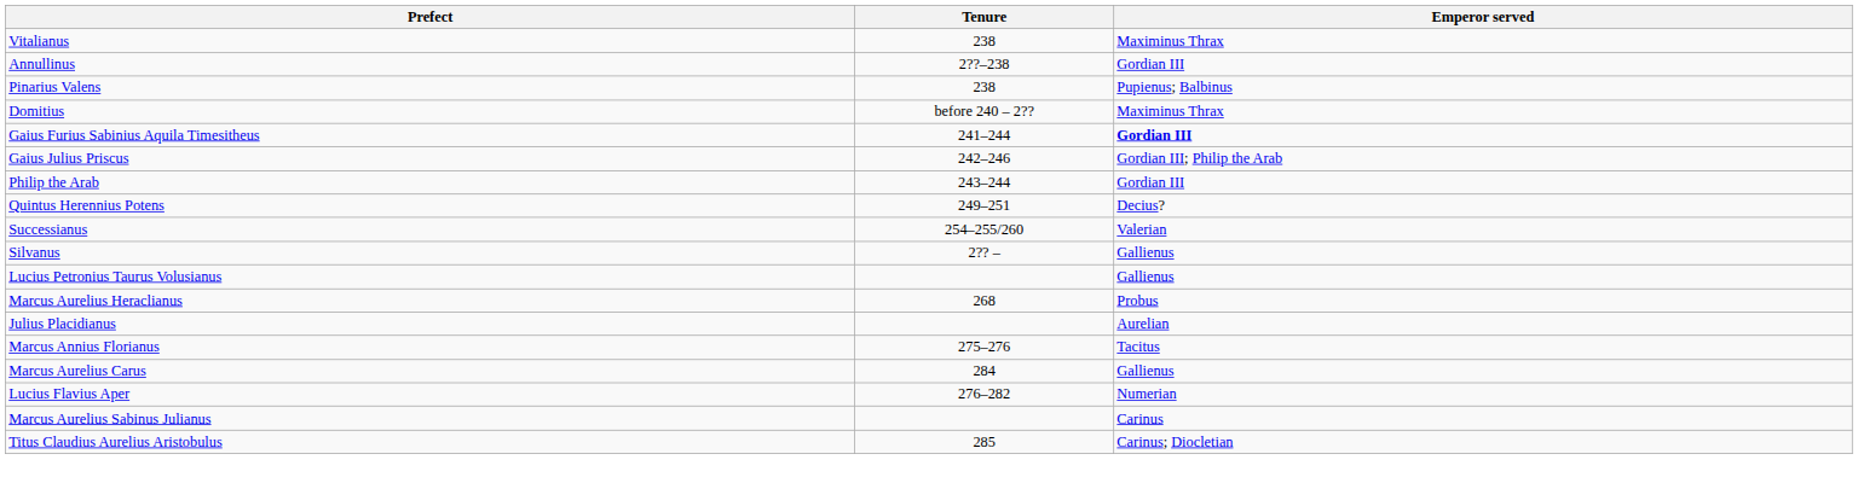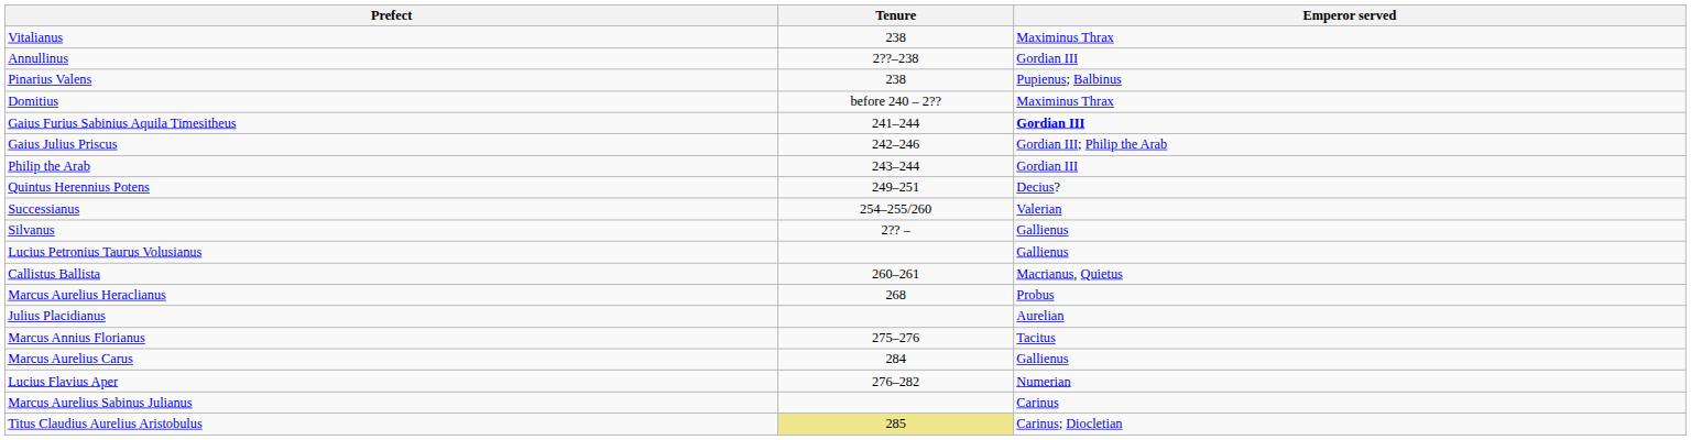 <table class="wikitable" style="width:100%;">
 <tr>
 <th style="width:46%;">Prefect</th>
 <th style="width:14%;">Tenure</th>
 <th style="width:40%;">Emperor served</th>
 </tr>
 <tr>
 <td><a href='#'>Vitalianus</a></td>
 <td style="text-align:center;">238</td>
 <td><a href='#'>Maximinus Thrax</a></td>
 </tr>
 <tr>
 <td><a href='#'>Annullinus</a></td>
 <td style="text-align:center;">2??–238</td>
 <td><a href='#'>Gordian III</a></td>
 </tr>
 <tr>
 <td><a href='#'>Pinarius Valens</a></td>
 <td style="text-align:center;">238</td>
 <td><a href='#'>Pupienus</a>; <a href='#'>Balbinus</a></td>
 </tr>
 <tr>
 <td><a href='#'>Domitius</a></td>
 <td style="text-align:center;">before 240 – 2??</td>
 <td><a href='#'>Maximinus Thrax</a></td>
 </tr>
 <tr>
 <td><a href='#'>Gaius Furius Sabinius Aquila Timesitheus</a></td>
 <td style="text-align:center;">241–244</td>
 <td><strong><a href='#'>Gordian III</a></strong></td>
 </tr>
 <tr>
 <td><a href='#'>Gaius Julius Priscus</a></td>
 <td style="text-align:center;">242–246</td>
 <td><a href='#'>Gordian III</a>; <a href='#'>Philip the Arab</a></td>
 </tr>
 <tr>
 <td><a href='#'>Philip the Arab</a></td>
 <td style="text-align:center;">243–244</td>
 <td><a href='#'>Gordian III</a></td>
 </tr>
 <tr>
 <td><a href='#'>Quintus Herennius Potens</a></td>
 <td style="text-align:center;">249–251</td>
 <td><a href='#'>Decius</a>?</td>
 </tr>
 <tr>
 <td><a href='#'>Successianus</a></td>
 <td style="text-align:center;">254–255/260</td>
 <td><a href='#'>Valerian</a></td>
 </tr>
 <tr>
 <td><a href='#'>Silvanus</a></td>
 <td style="text-align:center;">2?? – </td>
 <td><a href='#'>Gallienus</a></td>
 </tr>
 <tr>
 <td><a href='#'>Lucius Petronius Taurus Volusianus</a></td>
 <td style="text-align:center;"></td>
 <td><a href='#'>Gallienus</a></td>
 </tr>
 <tr>
+<td><a href='#'>Callistus Ballista</a></td>
+<td style="text-align:center;">260–261</td>
+<td><a href='#'>Macrianus</a>, <a href='#'>Quietus</a></td>
+</tr>
+<tr>
 <td><a href='#'>Marcus Aurelius Heraclianus</a></td>
 <td style="text-align:center;">268</td>
 <td><a href='#'>Probus</a></td>
 </tr>
 <tr>
 <td><a href='#'>Julius Placidianus</a></td>
 <td style="text-align:center;"></td>
 <td><a href='#'>Aurelian</a></td>
 </tr>
 <tr>
 <td><a href='#'>Marcus Annius Florianus</a></td>
 <td style="text-align:center;">275–276</td>
 <td><a href='#'>Tacitus</a></td>
 </tr>
 <tr>
 <td><a href='#'>Marcus Aurelius Carus</a></td>
 <td style="text-align:center;">284</td>
 <td><a href='#'>Gallienus</a></td>
 </tr>
 <tr>
 <td><a href='#'>Lucius Flavius Aper</a></td>
 <td style="text-align:center;">276–282</td>
 <td><a href='#'>Numerian</a></td>
 </tr>
 <tr>
 <td><a href='#'>Marcus Aurelius Sabinus Julianus</a></td>
 <td style="text-align:center;"></td>
 <td><a href='#'>Carinus</a></td>
 </tr>
 <tr>
 <td><a href='#'>Titus Claudius Aurelius Aristobulus</a></td>
-<td style="text-align:center;">285</td>
+<td style="background: khaki; text-align:center;">285</td>
 <td><a href='#'>Carinus</a>; <a href='#'>Diocletian</a></td>
 </tr>
 </table>
